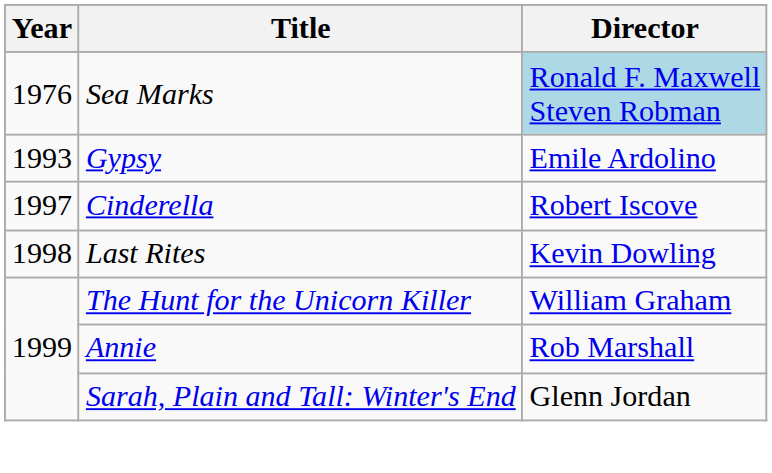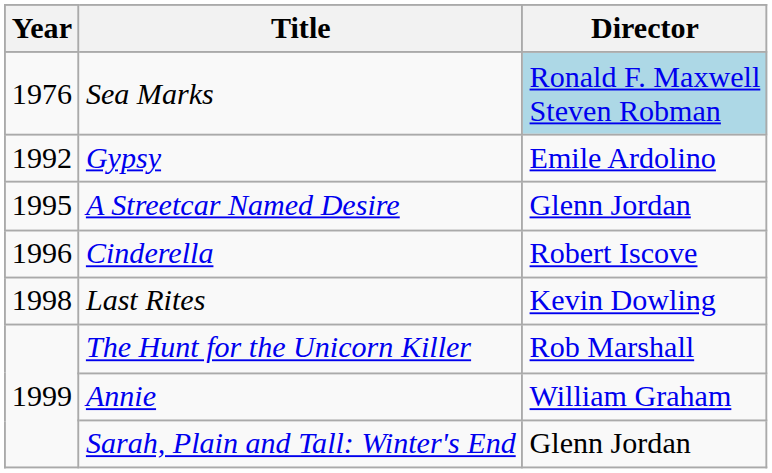 <table class="wikitable">
 <tr>
 <th>Year</th>
 <th>Title</th>
 <th>Director</th>
 </tr>
 <tr>
 <td>1976</td>
 <td><em>Sea Marks</em></td>
 <td style="background: lightblue;"><a href='#'>Ronald F. Maxwell</a><br><a href='#'>Steven Robman</a></td>
 </tr>
 <tr>
-<td>1993</td>
+<td>1992</td>
 <td><em><a href='#'>Gypsy</a></em></td>
 <td><a href='#'>Emile Ardolino</a></td>
 </tr>
 <tr>
-<td>1997</td>
+<td>1995</td>
+<td><em><a href='#'>A Streetcar Named Desire</a></em></td>
+<td><a href='#'>Glenn Jordan</a></td>
+</tr>
+<tr>
+<td>1996</td>
 <td><em><a href='#'>Cinderella</a></em></td>
 <td><a href='#'>Robert Iscove</a></td>
 </tr>
 <tr>
 <td>1998</td>
 <td><em>Last Rites</em></td>
 <td><a href='#'>Kevin Dowling</a></td>
 </tr>
 <tr>
 <td rowspan=3>1999</td>
 <td><em><a href='#'>The Hunt for the Unicorn Killer</a></em></td>
-<td><a href='#'>William Graham</a></td>
+<td><a href='#'>Rob Marshall</a></td>
 </tr>
 <tr>
 <td><em><a href='#'>Annie</a></em></td>
-<td><a href='#'>Rob Marshall</a></td>
+<td><a href='#'>William Graham</a></td>
 </tr>
 <tr>
 <td><em><a href='#'>Sarah, Plain and Tall: Winter's End</a></em></td>
 <td>Glenn Jordan</td>
 </tr>
 </table>
